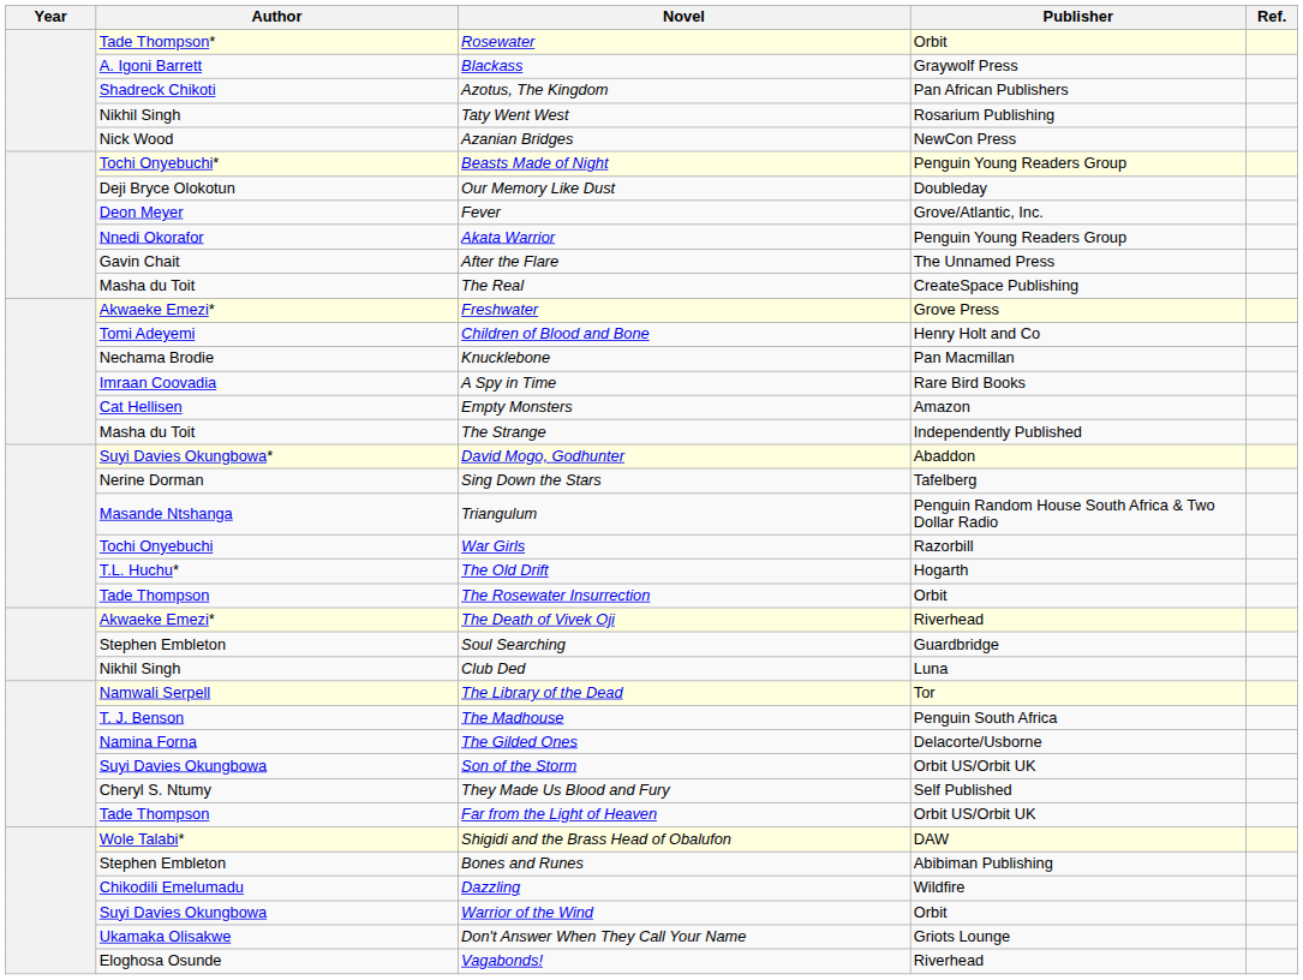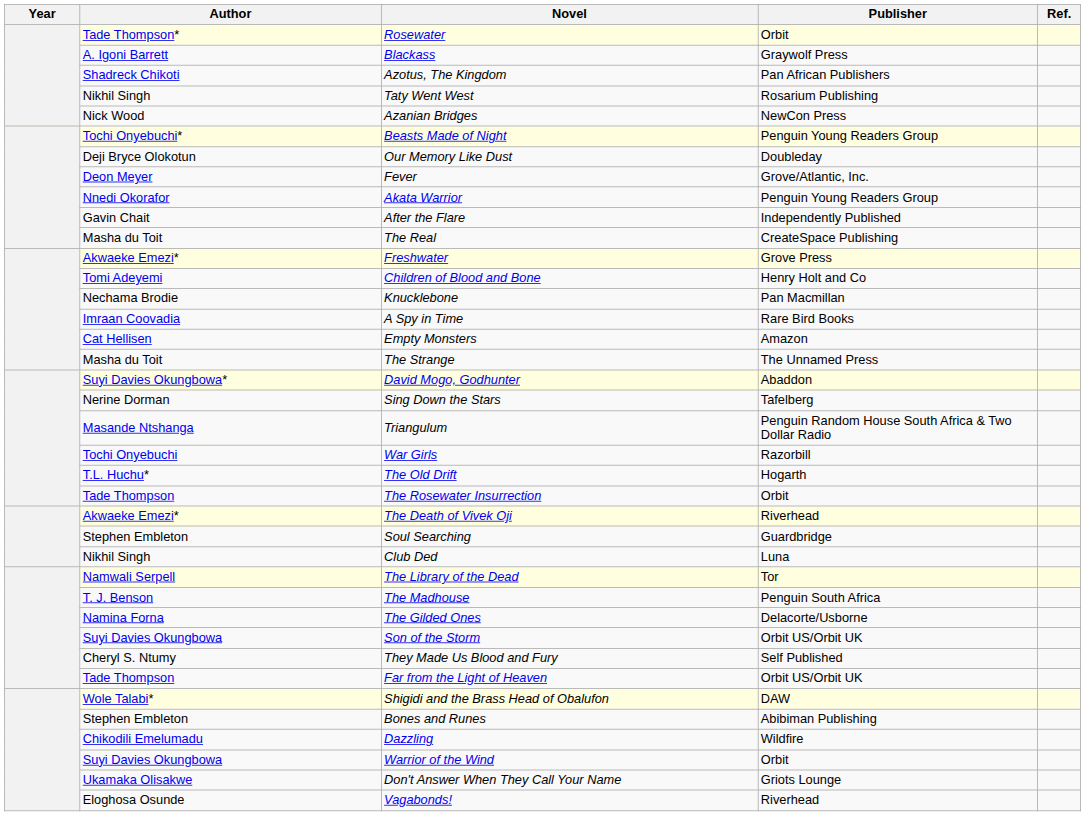 <table class="wikitable" style="width:85%; margin:1em auto 1em auto;">
 <tr>
 <th style="width:7%;" scope="col">Year</th>
 <th style="width:28%;" scope="col">Author</th>
 <th style="width:35%;" scope="col">Novel</th>
 <th style="width:26%;" scope="col">Publisher</th>
 <th style="width:4%;" scope="col">Ref.</th>
 </tr>
 <tr style="background:lightyellow;">
 <th scope="row" rowspan="5" style="text-align:center; font-weight:normal;"></th>
 <td><a href='#'>Tade Thompson</a>*</td>
 <td><em><a href='#'>Rosewater</a></em></td>
 <td>Orbit</td>
 <td style="text-align:center;"></td>
 </tr>
 <tr>
 <td><a href='#'>A. Igoni Barrett</a></td>
 <td><em><a href='#'>Blackass</a></em></td>
 <td>Graywolf Press</td>
 <td style="text-align:center;"></td>
 </tr>
 <tr>
 <td><a href='#'>Shadreck Chikoti</a></td>
 <td><em>Azotus, The Kingdom</em></td>
 <td>Pan African Publishers</td>
 <td style="text-align:center;"></td>
 </tr>
 <tr>
 <td>Nikhil Singh</td>
 <td><em>Taty Went West</em></td>
 <td>Rosarium Publishing</td>
 <td style="text-align:center;"></td>
 </tr>
 <tr>
 <td>Nick Wood</td>
 <td><em>Azanian Bridges</em></td>
 <td>NewCon Press</td>
 <td style="text-align:center;"></td>
 </tr>
 <tr style="background:lightyellow;">
 <th scope="row" rowspan="6" style="text-align:center; font-weight:normal;"></th>
 <td><a href='#'>Tochi Onyebuchi</a>*</td>
 <td><em><a href='#'>Beasts Made of Night</a></em></td>
 <td>Penguin Young Readers Group</td>
 <td style="text-align:center;"></td>
 </tr>
 <tr>
 <td>Deji Bryce Olokotun</td>
 <td><em>Our Memory Like Dust</em></td>
 <td>Doubleday</td>
 <td style="text-align:center;"></td>
 </tr>
 <tr>
 <td><a href='#'>Deon Meyer</a></td>
 <td><em>Fever</em></td>
 <td>Grove/Atlantic, Inc.</td>
 <td style="text-align:center;"></td>
 </tr>
 <tr>
 <td><a href='#'>Nnedi Okorafor</a></td>
 <td><em><a href='#'>Akata Warrior</a></em></td>
 <td>Penguin Young Readers Group</td>
 <td style="text-align:center;"></td>
 </tr>
 <tr>
 <td>Gavin Chait</td>
 <td><em>After the Flare</em></td>
-<td>The Unnamed Press</td>
+<td>Independently Published</td>
 <td style="text-align:center;"></td>
 </tr>
 <tr>
 <td>Masha du Toit</td>
 <td><em>The Real</em></td>
 <td>CreateSpace Publishing</td>
 <td style="text-align:center;"></td>
 </tr>
 <tr style="background:lightyellow;">
 <th scope="row" rowspan="6" style="text-align:center; font-weight:normal;"></th>
 <td><a href='#'>Akwaeke Emezi</a>*</td>
 <td><em><a href='#'>Freshwater</a></em></td>
 <td>Grove Press</td>
 <td style="text-align:center;"></td>
 </tr>
 <tr>
 <td><a href='#'>Tomi Adeyemi</a></td>
 <td><em><a href='#'>Children of Blood and Bone</a></em></td>
 <td>Henry Holt and Co</td>
 <td style="text-align:center;"></td>
 </tr>
 <tr>
 <td>Nechama Brodie</td>
 <td><em>Knucklebone</em></td>
 <td>Pan Macmillan</td>
 <td style="text-align:center;"></td>
 </tr>
 <tr>
 <td><a href='#'>Imraan Coovadia</a></td>
 <td><em>A Spy in Time</em></td>
 <td>Rare Bird Books</td>
 <td style="text-align:center;"></td>
 </tr>
 <tr>
 <td><a href='#'>Cat Hellisen</a></td>
 <td><em>Empty Monsters</em></td>
 <td>Amazon</td>
 <td style="text-align:center;"></td>
 </tr>
 <tr>
 <td>Masha du Toit</td>
 <td><em>The Strange</em></td>
-<td>Independently Published</td>
+<td>The Unnamed Press</td>
 <td style="text-align:center;"></td>
 </tr>
 <tr style="background:lightyellow;">
 <th scope="row" rowspan="6" style="text-align:center; font-weight:normal;"></th>
 <td><a href='#'>Suyi Davies Okungbowa</a>*</td>
 <td><em><a href='#'>David Mogo, Godhunter</a></em></td>
 <td>Abaddon</td>
 <td style="text-align:center;"></td>
 </tr>
 <tr>
 <td>Nerine Dorman</td>
 <td><em>Sing Down the Stars</em></td>
 <td>Tafelberg</td>
 <td style="text-align:center;"></td>
 </tr>
 <tr>
 <td><a href='#'>Masande Ntshanga</a></td>
 <td><em>Triangulum</em></td>
 <td>Penguin Random House South Africa & Two Dollar Radio</td>
 <td style="text-align:center;"></td>
 </tr>
 <tr>
 <td><a href='#'>Tochi Onyebuchi</a></td>
 <td><em><a href='#'>War Girls</a></em></td>
 <td>Razorbill</td>
 <td style="text-align:center;"></td>
 </tr>
 <tr>
 <td><a href='#'>T.L. Huchu</a>*</td>
 <td><em><a href='#'>The Old Drift</a></em></td>
 <td>Hogarth</td>
 <td style="text-align:center;"></td>
 </tr>
 <tr>
 <td><a href='#'>Tade Thompson</a></td>
 <td><em><a href='#'>The Rosewater Insurrection</a></em></td>
 <td>Orbit</td>
 <td style="text-align:center;"></td>
 </tr>
 <tr style="background:lightyellow;">
 <th scope="row" rowspan="3" style="text-align:center; font-weight:normal;"></th>
 <td><a href='#'>Akwaeke Emezi</a>*</td>
 <td><em><a href='#'>The Death of Vivek Oji</a></em></td>
 <td>Riverhead</td>
 <td style="text-align:center;"></td>
 </tr>
 <tr>
 <td>Stephen Embleton</td>
 <td><em>Soul Searching</em></td>
 <td>Guardbridge</td>
 <td style="text-align:center;"></td>
 </tr>
 <tr>
 <td>Nikhil Singh</td>
 <td><em>Club Ded</em></td>
 <td>Luna</td>
 <td style="text-align:center;"></td>
 </tr>
 <tr style="background:lightyellow;">
 <th scope="row" rowspan="6" style="text-align:center; font-weight:normal;"></th>
 <td><a href='#'>Namwali Serpell</a></td>
 <td><em><a href='#'>The Library of the Dead</a></em></td>
 <td>Tor</td>
 <td style="text-align:center;"></td>
 </tr>
 <tr>
 <td><a href='#'>T. J. Benson</a></td>
 <td><em><a href='#'>The Madhouse</a></em></td>
 <td>Penguin South Africa</td>
 <td style="text-align:center;"></td>
 </tr>
 <tr>
 <td><a href='#'>Namina Forna</a></td>
 <td><em><a href='#'>The Gilded Ones</a></em></td>
 <td>Delacorte/Usborne</td>
 <td style="text-align:center;"></td>
 </tr>
 <tr>
 <td><a href='#'>Suyi Davies Okungbowa</a></td>
 <td><em><a href='#'>Son of the Storm</a></em></td>
 <td>Orbit US/Orbit UK</td>
 <td style="text-align:center;"></td>
 </tr>
 <tr>
 <td>Cheryl S. Ntumy</td>
 <td><em>They Made Us Blood and Fury</em></td>
 <td>Self Published</td>
 <td style="text-align:center;"></td>
 </tr>
 <tr>
 <td><a href='#'>Tade Thompson</a></td>
 <td><em><a href='#'>Far from the Light of Heaven</a></em></td>
 <td>Orbit US/Orbit UK</td>
 <td style="text-align:center;"></td>
 </tr>
 <tr style="background:lightyellow;">
 <th scope="row" rowspan="7" style="text-align:center; font-weight:normal;"></th>
 <td><a href='#'>Wole Talabi</a>*</td>
 <td><em>Shigidi and the Brass Head of Obalufon</em></td>
 <td>DAW</td>
 <td style="text-align:center;"></td>
 </tr>
 <tr>
 <td>Stephen Embleton</td>
 <td><em>Bones and Runes</em></td>
 <td>Abibiman Publishing</td>
 <td style="text-align:center;"></td>
 </tr>
 <tr>
 <td><a href='#'>Chikodili Emelumadu</a></td>
 <td><em><a href='#'>Dazzling</a></em></td>
 <td>Wildfire</td>
 <td style="text-align:center;"></td>
 </tr>
 <tr>
 <td><a href='#'>Suyi Davies Okungbowa</a></td>
 <td><em><a href='#'>Warrior of the Wind</a></em></td>
 <td>Orbit</td>
 <td style="text-align:center;"></td>
 </tr>
 <tr>
 <td><a href='#'>Ukamaka Olisakwe</a></td>
 <td><em>Don't Answer When They Call Your Name</em></td>
 <td>Griots Lounge</td>
 <td style="text-align:center;"></td>
 </tr>
 <tr>
 <td>Eloghosa Osunde</td>
 <td><em><a href='#'>Vagabonds!</a></em></td>
 <td>Riverhead</td>
 <td style="text-align:center;"></td>
 </tr>
 </table>
